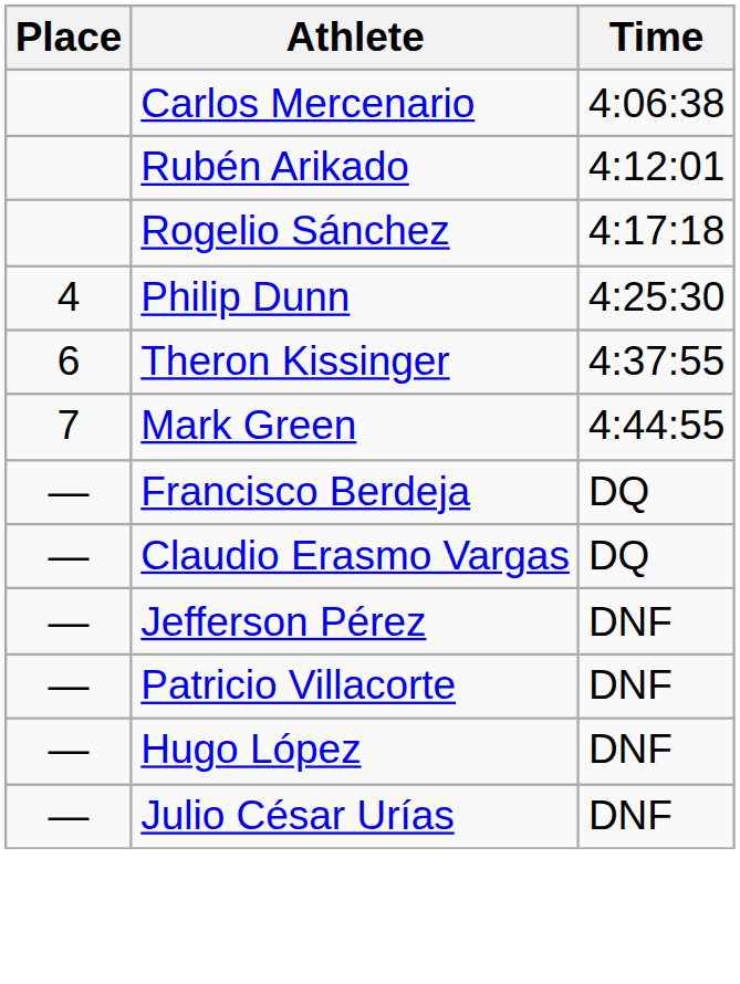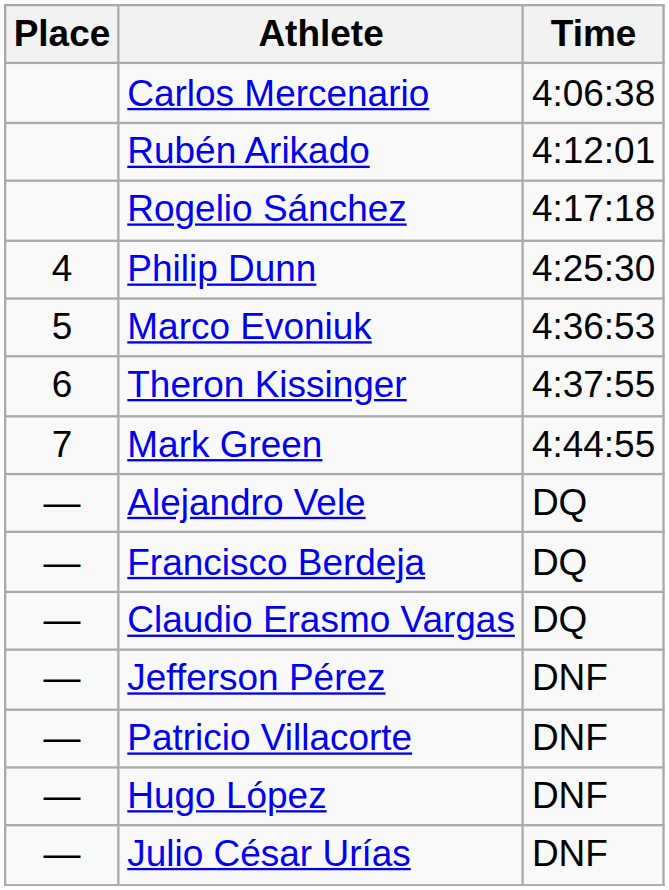 <table class=wikitable>
 <tr>
 <th>Place</th>
 <th>Athlete</th>
 <th>Time</th>
 </tr>
 <tr>
 <td align=center></td>
 <td><a href='#'>Carlos Mercenario</a> </td>
 <td>4:06:38</td>
 </tr>
 <tr>
 <td align=center></td>
 <td><a href='#'>Rubén Arikado</a> </td>
 <td>4:12:01</td>
 </tr>
 <tr>
 <td align=center></td>
 <td><a href='#'>Rogelio Sánchez</a> </td>
 <td>4:17:18</td>
 </tr>
 <tr>
 <td align=center>4</td>
 <td><a href='#'>Philip Dunn</a> </td>
 <td>4:25:30</td>
 </tr>
 <tr>
+<td align=center>5</td>
+<td><a href='#'>Marco Evoniuk</a> </td>
+<td>4:36:53</td>
+</tr>
+<tr>
 <td align=center>6</td>
 <td><a href='#'>Theron Kissinger</a> </td>
 <td>4:37:55</td>
 </tr>
 <tr>
 <td align=center>7</td>
 <td><a href='#'>Mark Green</a> </td>
 <td>4:44:55</td>
+</tr>
+<tr>
+<td align=center>—</td>
+<td><a href='#'>Alejandro Vele</a> </td>
+<td>DQ</td>
 </tr>
 <tr>
 <td align=center>—</td>
 <td><a href='#'>Francisco Berdeja</a> </td>
 <td>DQ</td>
 </tr>
 <tr>
 <td align=center>—</td>
 <td><a href='#'>Claudio Erasmo Vargas</a> </td>
 <td>DQ</td>
 </tr>
 <tr>
 <td align=center>—</td>
 <td><a href='#'>Jefferson Pérez</a> </td>
 <td>DNF</td>
 </tr>
 <tr>
 <td align=center>—</td>
 <td><a href='#'>Patricio Villacorte</a> </td>
 <td>DNF</td>
 </tr>
 <tr>
 <td align=center>—</td>
 <td><a href='#'>Hugo López</a> </td>
 <td>DNF</td>
 </tr>
 <tr>
 <td align=center>—</td>
 <td><a href='#'>Julio César Urías</a> </td>
 <td>DNF</td>
 </tr>
 </table>
